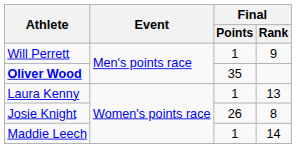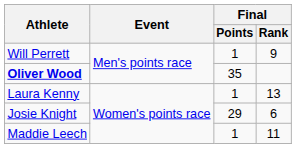 <table class="wikitable" style="font-size:90%;">
 <tr>
 <th rowspan=2>Athlete</th>
 <th rowspan=2>Event</th>
 <th colspan=2>Final</th>
 </tr>
 <tr style="font-size:95%">
 <th>Points</th>
 <th>Rank</th>
 </tr>
 <tr align=center>
 <td align=left><a href='#'>Will Perrett</a></td>
 <td align=left rowspan=2><a href='#'>Men's points race</a></td>
 <td>1</td>
 <td>9</td>
 </tr>
 <tr align=center>
 <td align=left><strong><a href='#'>Oliver Wood</a></strong></td>
 <td>35</td>
 <td></td>
 </tr>
 <tr align=center>
 <td align=left><a href='#'>Laura Kenny</a></td>
 <td align=left rowspan=3><a href='#'>Women's points race</a></td>
 <td>1</td>
 <td>13</td>
 </tr>
 <tr align=center>
 <td align=left><a href='#'>Josie Knight</a></td>
-<td>26</td>
-<td>8</td>
+<td>29</td>
+<td>6</td>
 </tr>
 <tr align=center>
 <td align=left><a href='#'>Maddie Leech</a></td>
 <td>1</td>
-<td>14</td>
+<td>11</td>
 </tr>
 </table>
